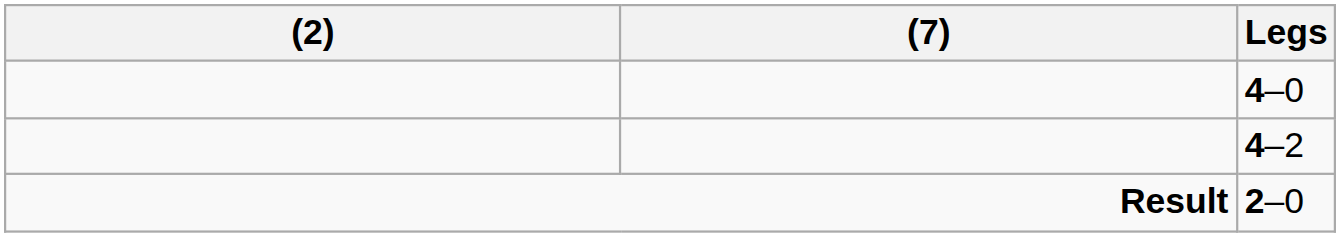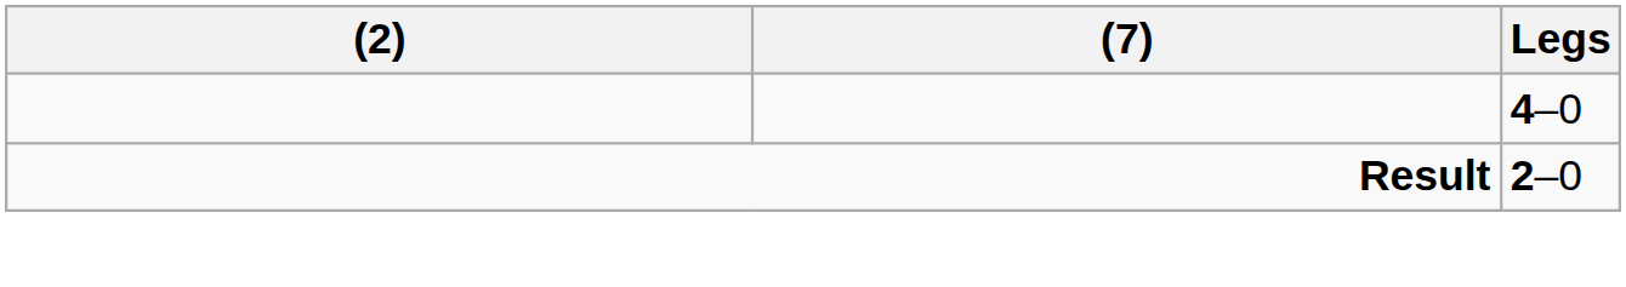 <table class="wikitable">
 <tr>
 <th width=270> (2)</th>
 <th width=270> (7)</th>
 <th>Legs</th>
 </tr>
 <tr>
 <td></td>
 <td></td>
 <td><strong>  4</strong>–0</td>
 </tr>
 <tr>
-<td></td>
-<td></td>
-<td><strong>4</strong>–2</td>
-</tr>
-<tr>
 <td colspan="2" align="right"><strong>Result</strong></td>
 <td><strong>2</strong>–0</td>
 </tr>
 </table>
